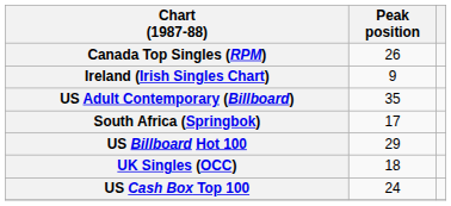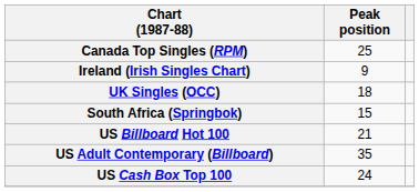 <table class="wikitable sortable plainrowheaders" style="text-align:center; width: 500px;">
 <tr>
 <th scope="col">Chart<br>(1987-88)</th>
 <th scope="col">Peak<br>position</th>
 <th scope="col" class="unsortable"></th>
 </tr>
 <tr>
 <th scope="row">Canada Top Singles (<em><a href='#'>RPM</a></em>)</th>
-<td>26</td>
+<td>25</td>
 <td></td>
 </tr>
 <tr>
 <th scope="row">Ireland (<a href='#'>Irish Singles Chart</a>)</th>
 <td>9</td>
 <td></td>
 </tr>
 <tr>
-<th scope="row">US <a href='#'>Adult Contemporary</a> (<em><a href='#'>Billboard</a></em>)</th>
-<td>35</td>
+<th scope="row"><a href='#'>UK Singles</a> (<a href='#'>OCC</a>)</th>
+<td>18</td>
 <td></td>
 </tr>
 <tr>
 <th scope="row">South Africa (<a href='#'>Springbok</a>)</th>
-<td>17</td>
+<td>15</td>
 <td></td>
 </tr>
 <tr>
 <th scope="row">US <em><a href='#'>Billboard</a></em> <a href='#'>Hot 100</a></th>
-<td>29</td>
+<td>21</td>
 <td></td>
 </tr>
 <tr>
-<th scope="row"><a href='#'>UK Singles</a> (<a href='#'>OCC</a>)</th>
-<td>18</td>
+<th scope="row">US <a href='#'>Adult Contemporary</a> (<em><a href='#'>Billboard</a></em>)</th>
+<td>35</td>
 <td></td>
 </tr>
 <tr>
 <th scope="row">US <a href='#'><em>Cash Box</em> Top 100</a></th>
 <td>24</td>
 <td></td>
 </tr>
 <tr>
 </tr>
 </table>
